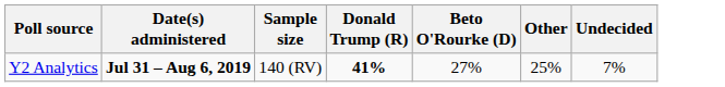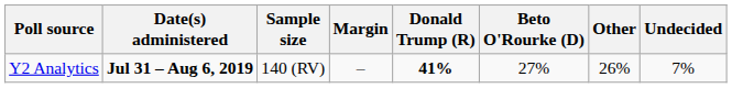 <table class="wikitable" style="font-size:90%;text-align:center;">
 <tr>
 <th>Poll source</th>
 <th>Date(s)<br>administered</th>
 <th>Sample<br>size</th>
+<th>Margin<br></th>
 <th>Donald<br>Trump (R)</th>
 <th>Beto<br>O'Rourke (D)</th>
 <th>Other</th>
 <th>Undecided</th>
 </tr>
 <tr>
 <td style="text-align:left;"><a href='#'>Y2 Analytics</a></td>
 <td><strong>Jul 31 – Aug 6, 2019</strong></td>
 <td>140 (RV)</td>
+<td>–</td>
 <td><strong>41%</strong></td>
 <td>27%</td>
-<td>25%</td>
+<td>26%</td>
 <td>7%</td>
 </tr>
 </table>
